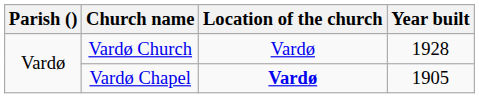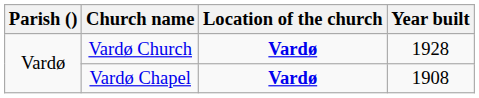 <table class="wikitable" style="text-align:center">
 <tr>
 <th>Parish ()</th>
 <th>Church name</th>
 <th>Location of the church</th>
 <th>Year built</th>
 </tr>
 <tr>
 <td rowspan="2">Vardø</td>
 <td><a href='#'>Vardø Church</a></td>
-<td><a href='#'>Vardø</a></td>
+<td><strong><a href='#'>Vardø</a></strong></td>
 <td>1928</td>
 </tr>
 <tr>
 <td><a href='#'>Vardø Chapel</a></td>
 <td><strong><a href='#'>Vardø</a></strong></td>
-<td>1905</td>
+<td>1908</td>
 </tr>
 </table>
